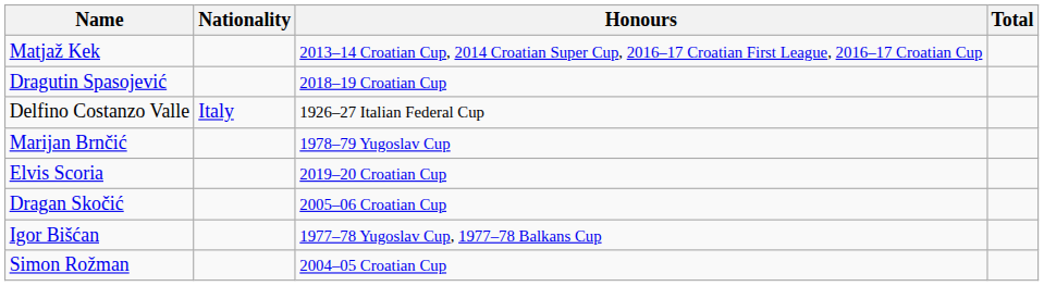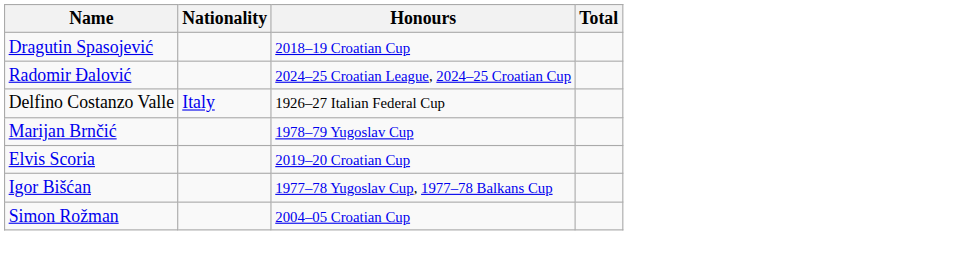 <table class="wikitable">
 <tr>
 <th>Name</th>
 <th>Nationality</th>
 <th>Honours</th>
 <th>Total</th>
 </tr>
 <tr>
-<td><a href='#'>Matjaž Kek</a></td>
+<td><a href='#'>Dragutin Spasojević</a></td>
 <td></td>
-<td><small><a href='#'>2013–14 Croatian Cup</a>, <a href='#'>2014 Croatian Super Cup</a>, <a href='#'>2016–17 Croatian First League</a>, <a href='#'>2016–17 Croatian Cup</a></small></td>
+<td><small><a href='#'>2018–19 Croatian Cup</a></small></td>
 <td></td>
 </tr>
 <tr>
-<td><a href='#'>Dragutin Spasojević</a></td>
+<td><a href='#'>Radomir Đalović</a></td>
 <td></td>
-<td><small><a href='#'>2018–19 Croatian Cup</a></small></td>
+<td><small><a href='#'>2024–25 Croatian League</a>, <a href='#'>2024–25 Croatian Cup</a></small></td>
 <td></td>
 </tr>
 <tr>
 <td>Delfino Costanzo Valle</td>
 <td> <a href='#'>Italy</a></td>
 <td><small>1926–27 Italian Federal Cup</small></td>
 <td></td>
 </tr>
 <tr>
 <td><a href='#'>Marijan Brnčić</a></td>
 <td></td>
 <td><small><a href='#'>1978–79 Yugoslav Cup</a></small></td>
 <td></td>
 </tr>
 <tr>
 <td><a href='#'>Elvis Scoria</a></td>
 <td></td>
 <td><small><a href='#'>2019–20 Croatian Cup</a></small></td>
 <td></td>
 </tr>
 <tr>
-<td><a href='#'>Dragan Skočić</a></td>
-<td></td>
-<td><small><a href='#'>2005–06 Croatian Cup</a></small></td>
-<td></td>
-</tr>
-<tr>
 <td><a href='#'>Igor Bišćan</a></td>
 <td></td>
 <td><small><a href='#'>1977–78 Yugoslav Cup</a>, <a href='#'>1977–78 Balkans Cup</a></small></td>
 <td></td>
 </tr>
 <tr>
 <td><a href='#'>Simon Rožman</a></td>
 <td></td>
 <td><small><a href='#'>2004–05 Croatian Cup</a></small></td>
 <td></td>
 </tr>
 </table>
